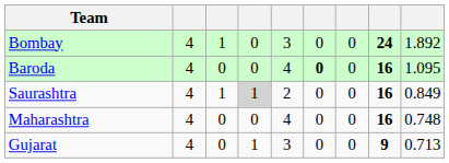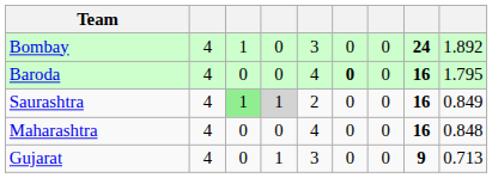 <table class="wikitable" style="text-align:center">
 <tr>
 <th style="width:160px">Team</th>
 <th style="width:25px"></th>
 <th style="width:25px"></th>
 <th style="width:25px"></th>
 <th style="width:25px"></th>
 <th style="width:25px"></th>
 <th style="width:25px"></th>
 <th style="width:25px"></th>
 <th style="width:25px;"></th>
 </tr>
 <tr style="background:#cfc;">
 <td style="text-align:left"><a href='#'>Bombay</a></td>
 <td>4</td>
 <td>1</td>
 <td>0</td>
 <td>3</td>
 <td>0</td>
 <td>0</td>
 <td><strong>24</strong></td>
 <td>1.892</td>
 </tr>
 <tr style="background:#cfc;">
 <td style="text-align:left"><a href='#'>Baroda</a></td>
 <td>4</td>
 <td>0</td>
 <td>0</td>
 <td>4</td>
 <td><strong>0</strong></td>
 <td>0</td>
 <td><strong>16</strong></td>
-<td>1.095</td>
+<td>1.795</td>
 </tr>
 <tr>
 <td style="text-align:left"><a href='#'>Saurashtra</a></td>
 <td>4</td>
-<td>1</td>
+<td style="background: lightgreen;">1</td>
 <td style="background: lightgrey;">1</td>
 <td>2</td>
 <td>0</td>
 <td>0</td>
 <td><strong>16</strong></td>
 <td>0.849</td>
 </tr>
 <tr>
 <td style="text-align:left"><a href='#'>Maharashtra</a></td>
 <td>4</td>
 <td>0</td>
 <td>0</td>
 <td>4</td>
 <td>0</td>
 <td>0</td>
 <td><strong>16</strong></td>
-<td>0.748</td>
+<td>0.848</td>
 </tr>
 <tr>
 <td style="text-align:left"><a href='#'>Gujarat</a></td>
 <td>4</td>
 <td>0</td>
 <td>1</td>
 <td>3</td>
 <td>0</td>
 <td>0</td>
 <td><strong>9</strong></td>
 <td>0.713</td>
 </tr>
 </table>
